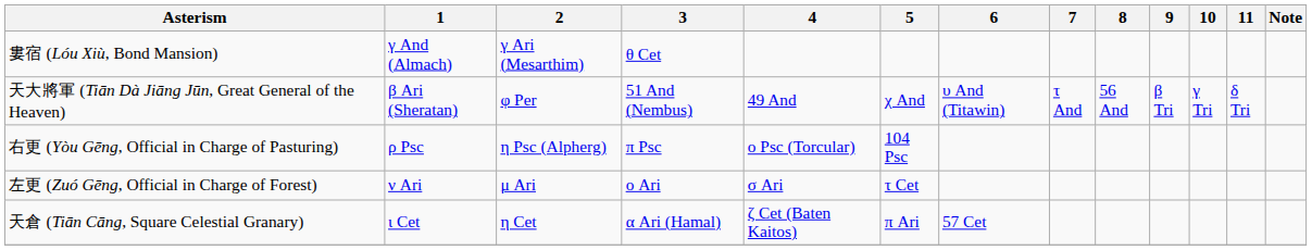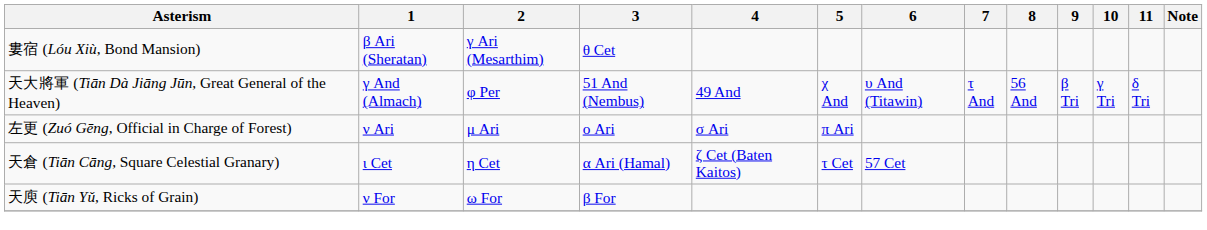 <table class = "wikitable">
 <tr>
 <th>Asterism</th>
 <th>1</th>
 <th>2</th>
 <th>3</th>
 <th>4</th>
 <th>5</th>
 <th>6</th>
 <th>7</th>
 <th>8</th>
 <th>9</th>
 <th>10</th>
 <th>11</th>
 <th>Note</th>
 </tr>
 <tr>
 <td>婁宿 (<em>Lóu Xiù</em>, Bond Mansion)</td>
-<td><a href='#'>γ And (Almach)</a></td>
+<td><a href='#'>β Ari (Sheratan)</a></td>
 <td><a href='#'>γ Ari (Mesarthim)</a></td>
 <td><a href='#'>θ Cet</a></td>
 <td></td>
 <td></td>
 <td></td>
 <td></td>
 <td></td>
 <td></td>
 <td></td>
 <td></td>
 <td></td>
 </tr>
 <tr>
 <td>天大將軍 (<em>Tiān Dà Jiāng Jūn</em>, Great General of the Heaven)</td>
-<td><a href='#'>β Ari (Sheratan)</a></td>
+<td><a href='#'>γ And (Almach)</a></td>
 <td><a href='#'>φ Per</a></td>
 <td><a href='#'>51 And (Nembus)</a></td>
 <td><a href='#'>49 And</a></td>
 <td><a href='#'>χ And</a></td>
 <td><a href='#'>υ And (Titawin)</a></td>
 <td><a href='#'>τ And</a></td>
 <td><a href='#'>56 And</a></td>
 <td><a href='#'>β Tri</a></td>
 <td><a href='#'>γ Tri</a></td>
 <td><a href='#'>δ Tri</a></td>
 <td></td>
 </tr>
 <tr>
-<td>右更 (<em>Yòu Gēng</em>, Official in Charge of Pasturing)</td>
-<td><a href='#'>ρ Psc</a></td>
-<td><a href='#'>η Psc (Alpherg)</a></td>
-<td><a href='#'>π Psc</a></td>
-<td><a href='#'>ο Psc (Torcular)</a></td>
-<td><a href='#'>104 Psc</a></td>
-<td></td>
-<td></td>
-<td></td>
-<td></td>
-<td></td>
-<td></td>
-<td></td>
-</tr>
-<tr>
 <td>左更 (<em>Zuó Gēng</em>, Official in Charge of Forest)</td>
 <td><a href='#'>ν Ari</a></td>
 <td><a href='#'>μ Ari</a></td>
 <td><a href='#'>ο Ari</a></td>
 <td><a href='#'>σ Ari</a></td>
-<td><a href='#'>τ Cet</a></td>
+<td><a href='#'>π Ari</a></td>
 <td></td>
 <td></td>
 <td></td>
 <td></td>
 <td></td>
 <td></td>
 <td></td>
 </tr>
 <tr>
 <td>天倉 (<em>Tiān Cāng</em>, Square Celestial Granary)</td>
 <td><a href='#'>ι Cet</a></td>
 <td><a href='#'>η Cet</a></td>
 <td><a href='#'>α Ari (Hamal)</a></td>
 <td><a href='#'>ζ Cet (Baten Kaitos)</a></td>
-<td><a href='#'>π Ari</a></td>
+<td><a href='#'>τ Cet</a></td>
 <td><a href='#'>57 Cet</a></td>
+<td></td>
+<td></td>
+<td></td>
+<td></td>
+<td></td>
+<td></td>
+</tr>
+<tr>
+<td>天庾 (<em>Tiān Yǔ</em>, Ricks of Grain)</td>
+<td><a href='#'>ν For</a></td>
+<td><a href='#'>ω For</a></td>
+<td><a href='#'>β For</a></td>
+<td></td>
+<td></td>
+<td></td>
 <td></td>
 <td></td>
 <td></td>
 <td></td>
 <td></td>
 <td></td>
 </tr>
 <tr>
 </tr>
 </table>
